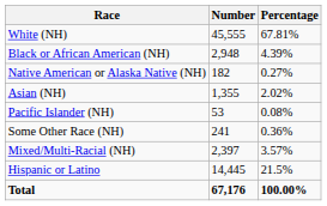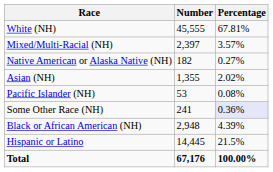 <table class="wikitable">
 <tr>
 <th>Race</th>
 <th>Number</th>
 <th>Percentage</th>
 </tr>
 <tr>
 <td><a href='#'>White</a> (NH)</td>
 <td>45,555</td>
 <td>67.81%</td>
 </tr>
 <tr>
-<td><a href='#'>Black or African American</a> (NH)</td>
-<td>2,948</td>
-<td>4.39%</td>
+<td><a href='#'>Mixed/Multi-Racial</a> (NH)</td>
+<td>2,397</td>
+<td>3.57%</td>
 </tr>
 <tr>
 <td><a href='#'>Native American</a> or <a href='#'>Alaska Native</a> (NH)</td>
 <td>182</td>
 <td>0.27%</td>
 </tr>
 <tr>
 <td><a href='#'>Asian</a> (NH)</td>
 <td>1,355</td>
 <td>2.02%</td>
 </tr>
 <tr>
 <td><a href='#'>Pacific Islander</a> (NH)</td>
 <td>53</td>
 <td>0.08%</td>
 </tr>
 <tr>
 <td>Some Other Race (NH)</td>
 <td>241</td>
-<td>0.36%</td>
+<td style="background: lavender;">0.36%</td>
 </tr>
 <tr>
-<td><a href='#'>Mixed/Multi-Racial</a> (NH)</td>
-<td>2,397</td>
-<td>3.57%</td>
+<td><a href='#'>Black or African American</a> (NH)</td>
+<td>2,948</td>
+<td>4.39%</td>
 </tr>
 <tr>
 <td><a href='#'>Hispanic or Latino</a></td>
 <td>14,445</td>
 <td>21.5%</td>
 </tr>
 <tr>
 <td><strong>Total</strong></td>
 <td><strong>67,176</strong></td>
 <td><strong>100.00%</strong></td>
 </tr>
 </table>
